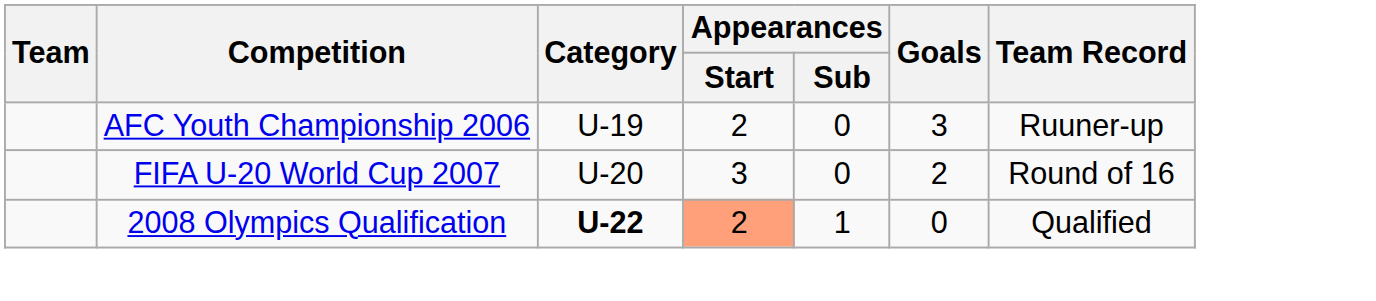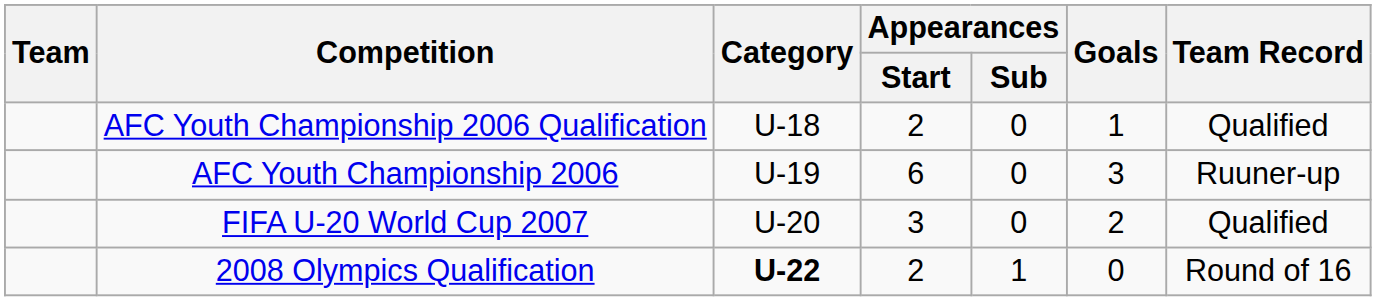 <table class="wikitable" style="text-align: center;">
 <tr>
 <th rowspan="2">Team</th>
 <th rowspan="2">Competition</th>
 <th rowspan="2">Category</th>
 <th colspan="2">Appearances</th>
 <th rowspan="2">Goals</th>
 <th rowspan="2">Team Record</th>
 </tr>
 <tr>
 <th>Start</th>
 <th>Sub</th>
 </tr>
 <tr>
 <td align="left"></td>
+<td><a href='#'>AFC Youth Championship 2006 Qualification</a></td>
+<td>U-18</td>
+<td>2</td>
+<td>0</td>
+<td>1</td>
+<td>Qualified</td>
+</tr>
+<tr>
+<td align="left"></td>
 <td><a href='#'>AFC Youth Championship 2006</a></td>
 <td>U-19</td>
-<td>2</td>
+<td>6</td>
 <td>0</td>
 <td>3</td>
 <td>Ruuner-up</td>
 </tr>
 <tr>
 <td align="left"></td>
 <td><a href='#'>FIFA U-20 World Cup 2007</a></td>
 <td>U-20</td>
 <td>3</td>
 <td>0</td>
 <td>2</td>
-<td>Round of 16</td>
+<td>Qualified</td>
 </tr>
 <tr>
 <td align="left"></td>
 <td><a href='#'>2008 Olympics Qualification</a></td>
 <td><strong>U-22</strong></td>
-<td style="background: lightsalmon;">2</td>
+<td>2</td>
 <td>1</td>
 <td>0</td>
-<td>Qualified</td>
+<td>Round of 16</td>
 </tr>
 </table>
